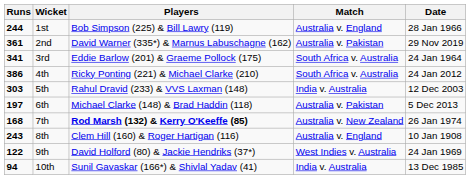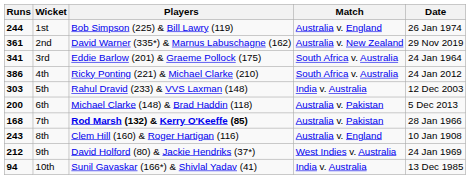 <table class="wikitable">
 <tr>
 <th>Runs</th>
 <th>Wicket</th>
 <th>Players</th>
 <th>Match</th>
 <th>Date</th>
 </tr>
 <tr>
 <td><strong>244</strong></td>
 <td>1st</td>
 <td><a href='#'>Bob Simpson</a> (225) & <a href='#'>Bill Lawry</a> (119)</td>
 <td> <a href='#'>Australia</a> v.  <a href='#'>England</a></td>
-<td>28 Jan 1966</td>
+<td>26 Jan 1974</td>
 </tr>
 <tr>
 <td><strong>361</strong></td>
 <td>2nd</td>
 <td><a href='#'>David Warner</a> (335*) & <a href='#'>Marnus Labuschagne</a> (162)</td>
-<td> <a href='#'>Australia</a> v.  <a href='#'>Pakistan</a></td>
+<td> <a href='#'>Australia</a> v.  <a href='#'>New Zealand</a></td>
 <td>29 Nov 2019</td>
 </tr>
 <tr>
 <td><strong>341</strong></td>
 <td>3rd</td>
 <td><a href='#'>Eddie Barlow</a> (201) & <a href='#'>Graeme Pollock</a> (175)</td>
 <td> <a href='#'>South Africa</a> v.  <a href='#'>Australia</a></td>
 <td>24 Jan 1964</td>
 </tr>
 <tr>
 <td><strong>386</strong></td>
 <td>4th</td>
 <td><a href='#'>Ricky Ponting</a> (221) & <a href='#'>Michael Clarke</a> (210)</td>
 <td> <a href='#'>South Africa</a> v.  <a href='#'>Australia</a></td>
 <td>24 Jan 2012</td>
 </tr>
 <tr>
 <td><strong>303</strong></td>
 <td>5th</td>
 <td><a href='#'>Rahul Dravid</a> (233) & <a href='#'>VVS Laxman</a> (148)</td>
 <td> <a href='#'>India</a> v.  <a href='#'>Australia</a></td>
 <td>12 Dec 2003</td>
 </tr>
 <tr>
-<td><strong>197</strong></td>
+<td><strong>200</strong></td>
 <td>6th</td>
 <td><a href='#'>Michael Clarke</a> (148) & <a href='#'>Brad Haddin</a> (118)</td>
 <td> <a href='#'>Australia</a> v.  <a href='#'>Pakistan</a></td>
 <td>5 Dec 2013</td>
 </tr>
 <tr>
 <td><strong>168</strong></td>
 <td>7th</td>
 <td><strong><a href='#'>Rod Marsh</a> (132) & <a href='#'>Kerry O'Keeffe</a> (85)</strong></td>
-<td> <a href='#'>Australia</a> v.  <a href='#'>New Zealand</a></td>
-<td>26 Jan 1974</td>
+<td> <a href='#'>Australia</a> v.  <a href='#'>Pakistan</a></td>
+<td>28 Jan 1966</td>
 </tr>
 <tr>
 <td><strong>243</strong></td>
 <td>8th</td>
 <td><a href='#'>Clem Hill</a> (160) & <a href='#'>Roger Hartigan</a> (116)</td>
 <td> <a href='#'>Australia</a> v.  <a href='#'>England</a></td>
 <td>10 Jan 1908</td>
 </tr>
 <tr>
-<td><strong>122</strong></td>
+<td><strong>212</strong></td>
 <td>9th</td>
 <td><a href='#'>David Holford</a> (80) & <a href='#'>Jackie Hendriks</a> (37*)</td>
 <td> <a href='#'>West Indies</a> v.  <a href='#'>Australia</a></td>
 <td>24 Jan 1969</td>
 </tr>
 <tr>
 <td><strong>94</strong></td>
 <td>10th</td>
 <td><a href='#'>Sunil Gavaskar</a> (166*) & <a href='#'>Shivlal Yadav</a> (41)</td>
 <td> <a href='#'>India</a> v.  <a href='#'>Australia</a></td>
 <td>13 Dec 1985</td>
 </tr>
 </table>
